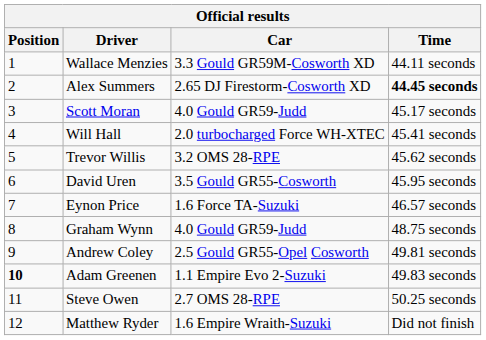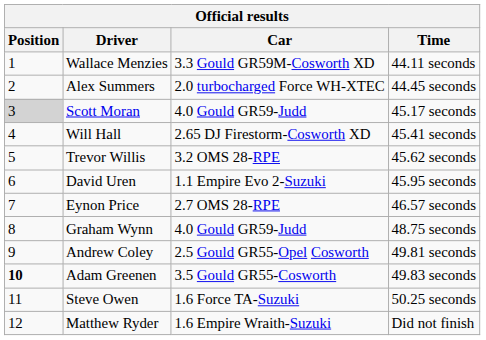 <table class="wikitable" style="font-size: 100%">
 <tr>
 <th colspan=4>Official results</th>
 </tr>
 <tr>
 <th>Position</th>
 <th>Driver</th>
 <th>Car</th>
 <th>Time</th>
 </tr>
 <tr>
 <td>1</td>
 <td>Wallace Menzies</td>
 <td>3.3 <a href='#'>Gould</a> GR59M-<a href='#'>Cosworth</a> XD</td>
 <td>44.11 seconds</td>
 </tr>
 <tr>
 <td>2</td>
 <td>Alex Summers</td>
-<td>2.65 DJ Firestorm-<a href='#'>Cosworth</a> XD</td>
-<td><strong>44.45 seconds</strong></td>
+<td>2.0 <a href='#'>turbocharged</a> Force WH-XTEC</td>
+<td>44.45 seconds</td>
 </tr>
 <tr>
-<td>3</td>
+<td style="background: lightgrey;">3</td>
 <td><a href='#'>Scott Moran</a></td>
 <td>4.0 <a href='#'>Gould</a> GR59-<a href='#'>Judd</a></td>
 <td>45.17 seconds</td>
 </tr>
 <tr>
 <td>4</td>
 <td>Will Hall</td>
-<td>2.0 <a href='#'>turbocharged</a> Force WH-XTEC</td>
+<td>2.65 DJ Firestorm-<a href='#'>Cosworth</a> XD</td>
 <td>45.41 seconds</td>
 </tr>
 <tr>
 <td>5</td>
 <td>Trevor Willis</td>
 <td>3.2 OMS 28-<a href='#'>RPE</a></td>
 <td>45.62 seconds</td>
 </tr>
 <tr>
 <td>6</td>
 <td>David Uren</td>
-<td>3.5 <a href='#'>Gould</a> GR55-<a href='#'>Cosworth</a></td>
+<td>1.1 Empire Evo 2-<a href='#'>Suzuki</a></td>
 <td>45.95 seconds</td>
 </tr>
 <tr>
 <td>7</td>
 <td>Eynon Price</td>
-<td>1.6 Force TA-<a href='#'>Suzuki</a></td>
+<td>2.7 OMS 28-<a href='#'>RPE</a></td>
 <td>46.57 seconds</td>
 </tr>
 <tr>
 <td>8</td>
 <td>Graham Wynn</td>
 <td>4.0 <a href='#'>Gould</a> GR59-<a href='#'>Judd</a></td>
 <td>48.75 seconds</td>
 </tr>
 <tr>
 <td>9</td>
 <td>Andrew Coley</td>
 <td>2.5 <a href='#'>Gould</a> GR55-<a href='#'>Opel</a> <a href='#'>Cosworth</a></td>
 <td>49.81 seconds</td>
 </tr>
 <tr>
 <td><strong>10</strong></td>
 <td>Adam Greenen</td>
-<td>1.1 Empire Evo 2-<a href='#'>Suzuki</a></td>
+<td>3.5 <a href='#'>Gould</a> GR55-<a href='#'>Cosworth</a></td>
 <td>49.83 seconds</td>
 </tr>
 <tr>
 <td>11</td>
 <td>Steve Owen</td>
-<td>2.7 OMS 28-<a href='#'>RPE</a></td>
+<td>1.6 Force TA-<a href='#'>Suzuki</a></td>
 <td>50.25 seconds</td>
 </tr>
 <tr>
 <td>12</td>
 <td>Matthew Ryder</td>
 <td>1.6 Empire Wraith-<a href='#'>Suzuki</a></td>
 <td>Did not finish</td>
 </tr>
 </table>
